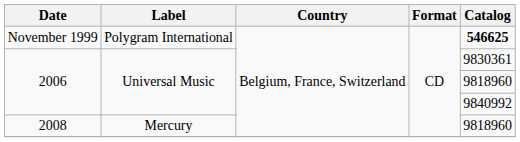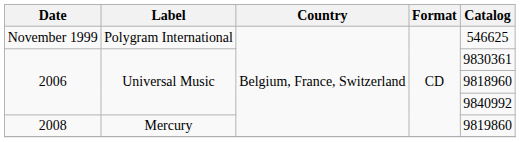 <table class="wikitable" border="1">
 <tr>
 <th>Date</th>
 <th>Label</th>
 <th>Country</th>
 <th>Format</th>
 <th>Catalog</th>
 </tr>
 <tr>
 <td align=center>November 1999</td>
 <td align=center>Polygram International</td>
 <td rowspan=5 align=center>Belgium, France, Switzerland</td>
 <td rowspan=5 align=center>CD</td>
-<td align=center><strong>546625</strong></td>
+<td align=center>546625</td>
 </tr>
 <tr>
 <td rowspan=3 align=center>2006</td>
 <td rowspan=3 align=center>Universal Music</td>
 <td align=center>9830361</td>
 </tr>
 <tr>
 <td align=center>9818960</td>
 </tr>
 <tr>
 <td align=center>9840992</td>
 </tr>
 <tr>
 <td align=center>2008</td>
 <td align=center>Mercury</td>
-<td align=center>9818960</td>
+<td align=center>9819860</td>
 </tr>
 <tr>
 </tr>
 </table>
